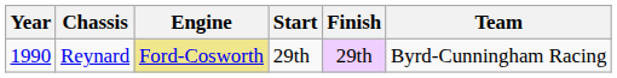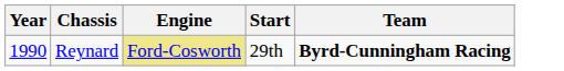 <table class="wikitable" style="font-size: 95%;">
 <tr>
 <th>Year</th>
 <th>Chassis</th>
 <th>Engine</th>
 <th>Start</th>
-<th>Finish</th>
 <th>Team</th>
 </tr>
 <tr>
 <td><a href='#'>1990</a></td>
 <td><a href='#'>Reynard</a></td>
 <td style="background: khaki;"><a href='#'>Ford-Cosworth</a></td>
 <td>29th</td>
-<td align=center style="background:#EFCFFF;">29th</td>
-<td>Byrd-Cunningham Racing</td>
+<td><strong>Byrd-Cunningham Racing</strong></td>
 </tr>
 </table>
